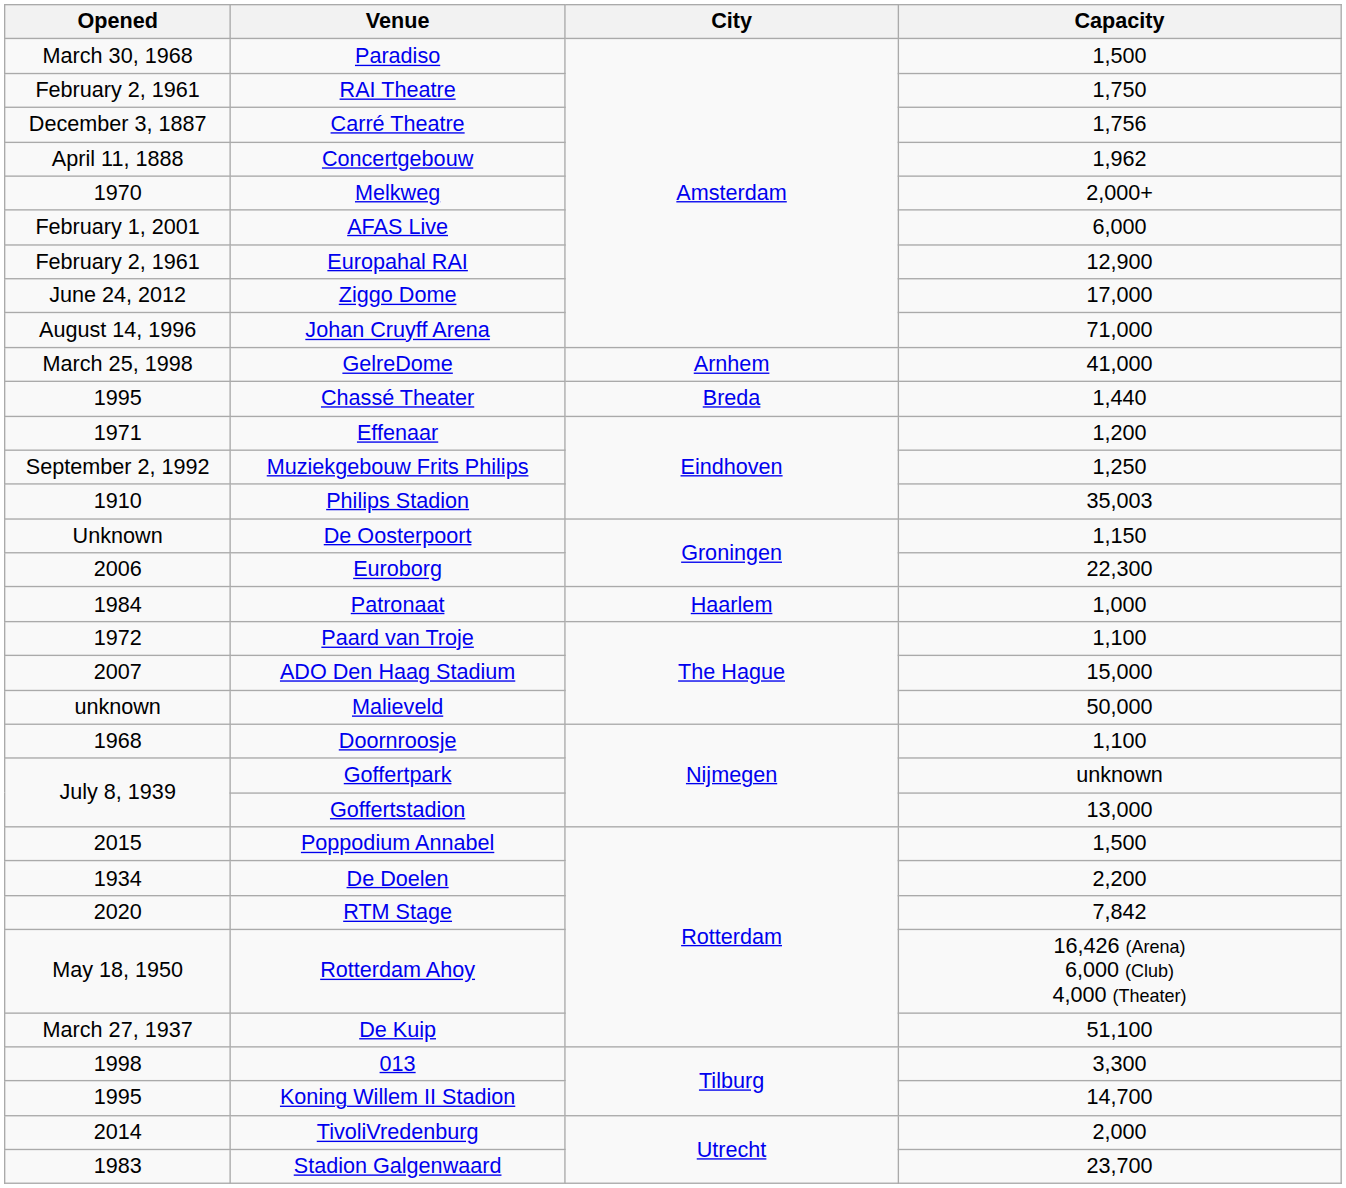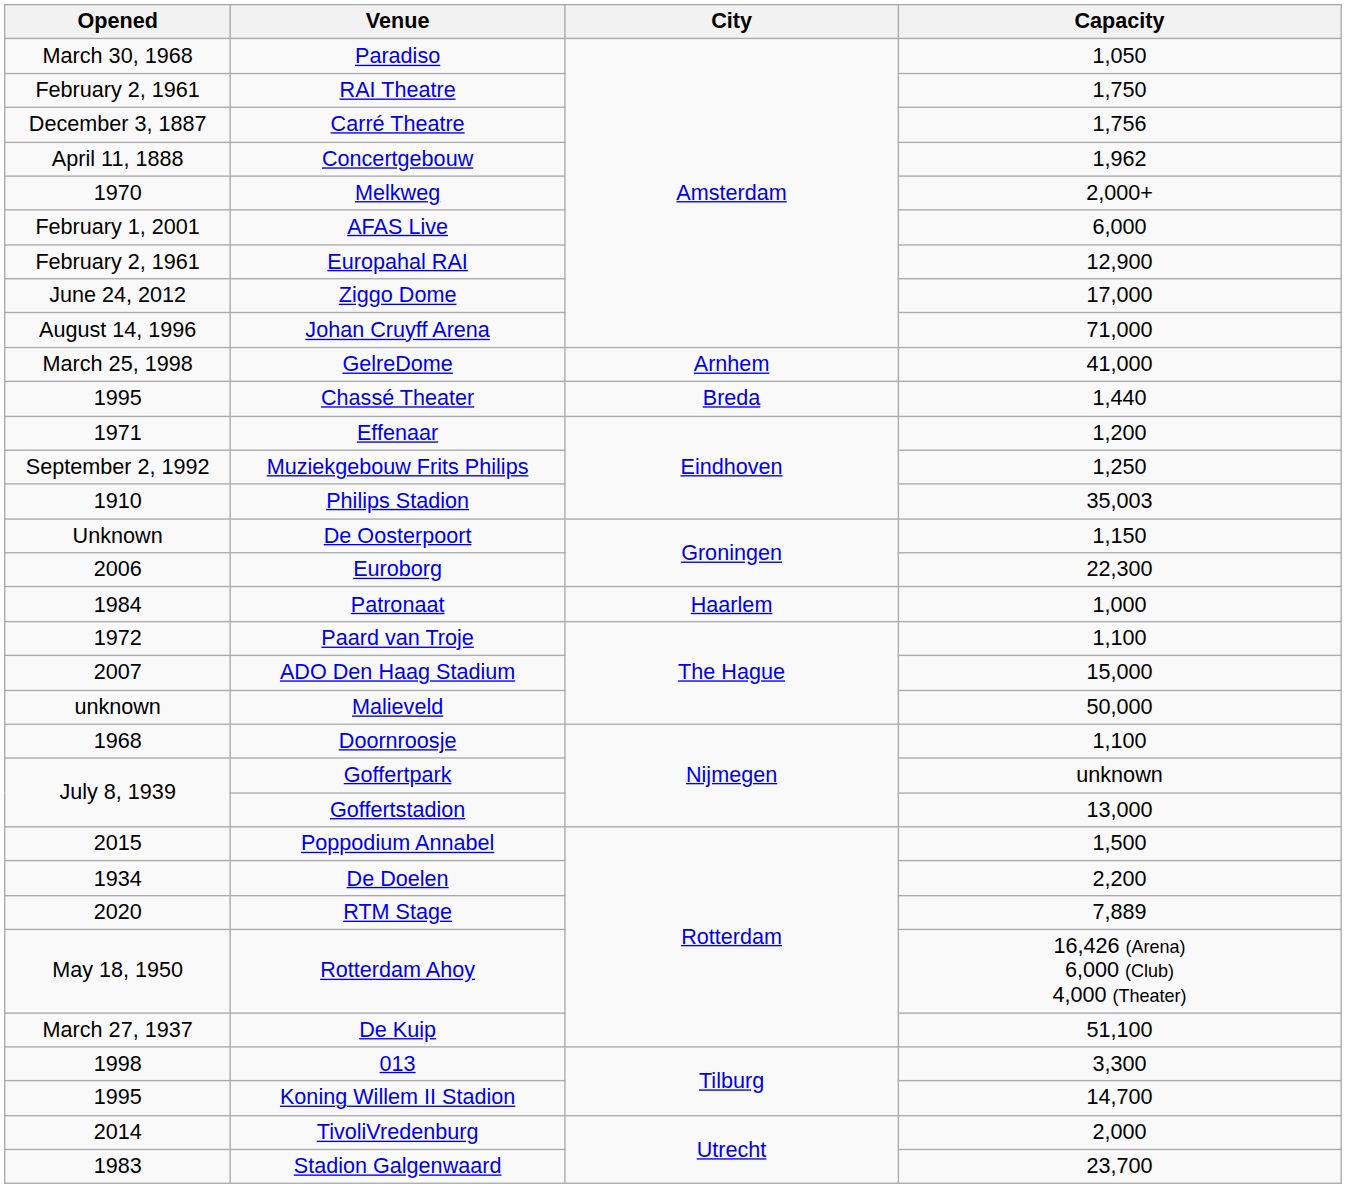 <table class="sortable wikitable" style="text-align:center;">
 <tr>
 <th scope="col" style="width:10em;">Opened</th>
 <th scope="col" style="width:15em;">Venue</th>
 <th scope="col" style="width:15em;">City</th>
 <th scope="col" style="width:20em;">Capacity</th>
 </tr>
 <tr>
 <td>March 30, 1968</td>
 <td><a href='#'>Paradiso</a></td>
 <td rowspan="9"><a href='#'>Amsterdam</a></td>
-<td>1,500</td>
+<td>1,050</td>
 </tr>
 <tr>
 <td>February 2, 1961</td>
 <td><a href='#'>RAI Theatre</a></td>
 <td>1,750</td>
 </tr>
 <tr>
 <td>December 3, 1887</td>
 <td><a href='#'>Carré Theatre</a></td>
 <td>1,756</td>
 </tr>
 <tr>
 <td>April 11, 1888</td>
 <td><a href='#'>Concertgebouw</a></td>
 <td>1,962</td>
 </tr>
 <tr>
 <td>1970</td>
 <td><a href='#'>Melkweg</a></td>
 <td>2,000+</td>
 </tr>
 <tr>
 <td>February 1, 2001</td>
 <td><a href='#'>AFAS Live</a></td>
 <td>6,000</td>
 </tr>
 <tr>
 <td>February 2, 1961</td>
 <td><a href='#'>Europahal RAI</a></td>
 <td>12,900</td>
 </tr>
 <tr>
 <td>June 24, 2012</td>
 <td><a href='#'>Ziggo Dome</a></td>
 <td>17,000</td>
 </tr>
 <tr>
 <td>August 14, 1996</td>
 <td><a href='#'>Johan Cruyff Arena</a></td>
 <td>71,000</td>
 </tr>
 <tr>
 <td>March 25, 1998</td>
 <td><a href='#'>GelreDome</a></td>
 <td><a href='#'>Arnhem</a></td>
 <td>41,000</td>
 </tr>
 <tr>
 <td>1995</td>
 <td><a href='#'>Chassé Theater</a></td>
 <td><a href='#'>Breda</a></td>
 <td>1,440</td>
 </tr>
 <tr>
 <td>1971</td>
 <td><a href='#'>Effenaar</a></td>
 <td rowspan="3"><a href='#'>Eindhoven</a></td>
 <td>1,200</td>
 </tr>
 <tr>
 <td>September 2, 1992</td>
 <td><a href='#'>Muziekgebouw Frits Philips</a></td>
 <td>1,250</td>
 </tr>
 <tr>
 <td>1910</td>
 <td><a href='#'>Philips Stadion</a></td>
 <td>35,003</td>
 </tr>
 <tr>
 <td>Unknown</td>
 <td><a href='#'>De Oosterpoort</a></td>
 <td rowspan="2"><a href='#'>Groningen</a></td>
 <td>1,150</td>
 </tr>
 <tr>
 <td>2006</td>
 <td><a href='#'>Euroborg</a></td>
 <td>22,300</td>
 </tr>
 <tr>
 <td>1984</td>
 <td><a href='#'>Patronaat</a></td>
 <td><a href='#'>Haarlem</a></td>
 <td>1,000</td>
 </tr>
 <tr>
 <td>1972</td>
 <td><a href='#'>Paard van Troje</a></td>
 <td rowspan="3"><a href='#'>The Hague</a></td>
 <td>1,100</td>
 </tr>
 <tr>
 <td>2007</td>
 <td><a href='#'>ADO Den Haag Stadium</a></td>
 <td>15,000</td>
 </tr>
 <tr>
 <td>unknown</td>
 <td><a href='#'>Malieveld</a></td>
 <td>50,000</td>
 </tr>
 <tr>
 <td>1968</td>
 <td><a href='#'>Doornroosje</a></td>
 <td rowspan="3"><a href='#'>Nijmegen</a></td>
 <td>1,100</td>
 </tr>
 <tr>
 <td rowspan="2">July 8, 1939</td>
 <td><a href='#'>Goffertpark</a></td>
 <td>unknown</td>
 </tr>
 <tr>
 <td><a href='#'>Goffertstadion</a></td>
 <td>13,000</td>
 </tr>
 <tr>
 <td>2015</td>
 <td><a href='#'>Poppodium Annabel</a></td>
 <td rowspan="5"><a href='#'>Rotterdam</a></td>
 <td>1,500</td>
 </tr>
 <tr>
 <td>1934</td>
 <td><a href='#'>De Doelen</a></td>
 <td>2,200</td>
 </tr>
 <tr>
 <td>2020</td>
 <td><a href='#'>RTM Stage</a></td>
-<td>7,842</td>
+<td>7,889</td>
 </tr>
 <tr>
 <td>May 18, 1950</td>
 <td><a href='#'>Rotterdam Ahoy</a></td>
 <td>16,426 <small>(Arena)</small><br>6,000 <small>(Club)</small><br>4,000 <small>(Theater)</small></td>
 </tr>
 <tr>
 <td>March 27, 1937</td>
 <td><a href='#'>De Kuip</a></td>
 <td>51,100</td>
 </tr>
 <tr>
 <td>1998</td>
 <td><a href='#'>013</a></td>
 <td rowspan="2"><a href='#'>Tilburg</a></td>
 <td>3,300</td>
 </tr>
 <tr>
 <td>1995</td>
 <td><a href='#'>Koning Willem II Stadion</a></td>
 <td>14,700</td>
 </tr>
 <tr>
 <td>2014</td>
 <td><a href='#'>TivoliVredenburg</a></td>
 <td rowspan="2"><a href='#'>Utrecht</a></td>
 <td>2,000</td>
 </tr>
 <tr>
 <td>1983</td>
 <td><a href='#'>Stadion Galgenwaard</a></td>
 <td>23,700</td>
 </tr>
 </table>
